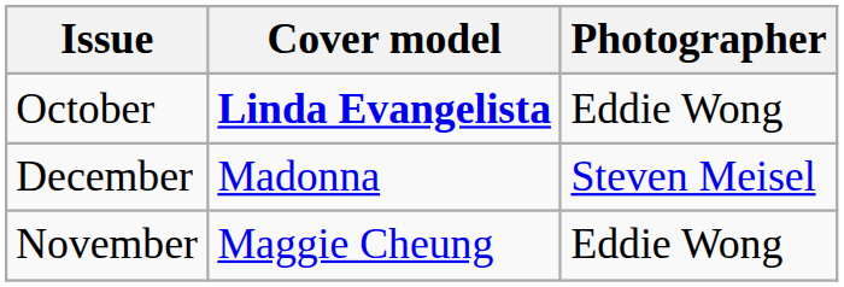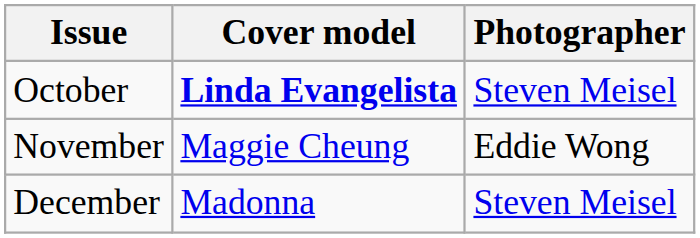 <table class="wikitable">
 <tr>
 <th>Issue</th>
 <th>Cover model</th>
 <th>Photographer</th>
 </tr>
 <tr>
 <td>October</td>
 <td><strong><a href='#'>Linda Evangelista</a></strong></td>
+<td><a href='#'>Steven Meisel</a></td>
+</tr>
+<tr>
+<td>November</td>
+<td><a href='#'>Maggie Cheung</a></td>
 <td>Eddie Wong</td>
 </tr>
 <tr>
 <td>December</td>
 <td><a href='#'>Madonna</a></td>
 <td><a href='#'>Steven Meisel</a></td>
 </tr>
-<tr>
-<td>November</td>
-<td><a href='#'>Maggie Cheung</a></td>
-<td>Eddie Wong</td>
-</tr>
 </table>
